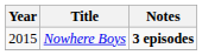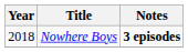 <table class="wikitable">
 <tr>
 <th>Year</th>
 <th>Title</th>
 <th>Notes</th>
 </tr>
 <tr>
-<td>2015</td>
+<td>2018</td>
 <td><em><a href='#'>Nowhere Boys</a></em></td>
 <td><strong>3 episodes</strong></td>
 </tr>
 <tr>
 </tr>
 </table>
